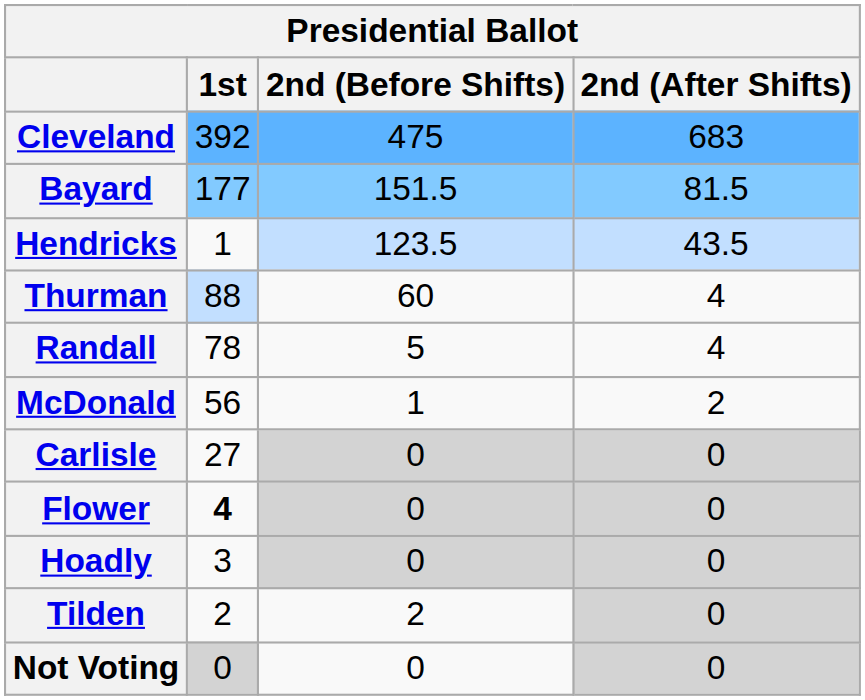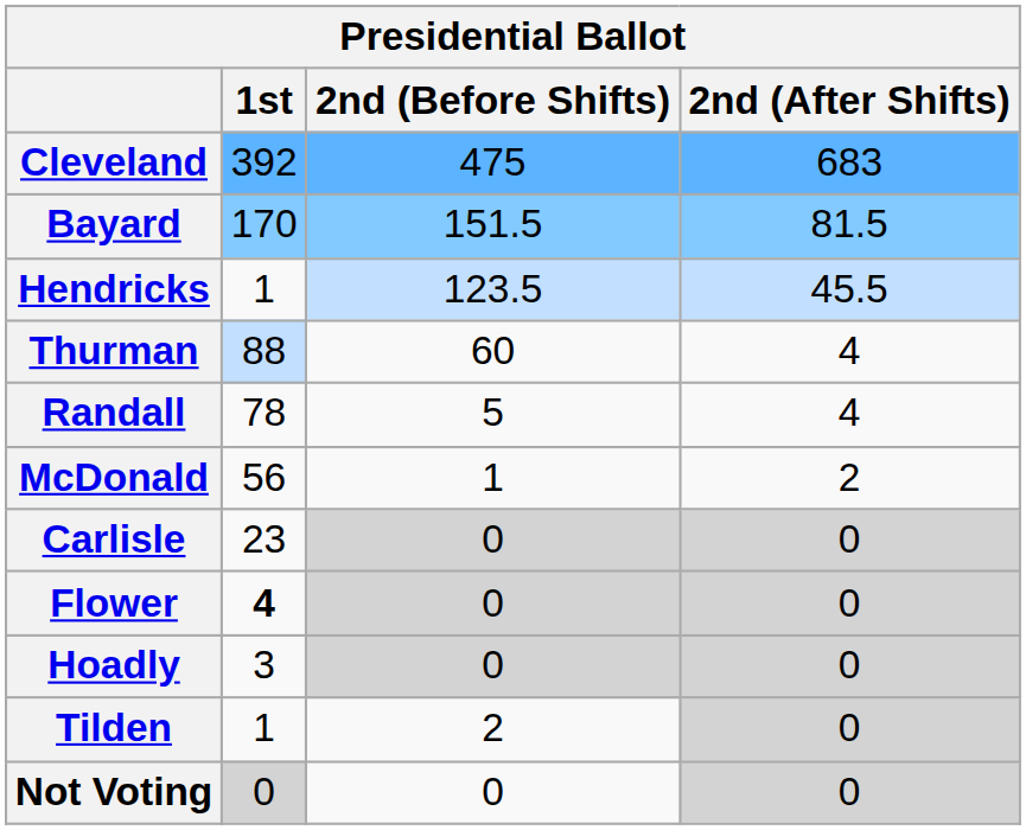 <table class="wikitable sortable" style="text-align:center">
 <tr>
 <th colspan="4"><strong>Presidential Ballot</strong></th>
 </tr>
 <tr>
 <th></th>
 <th>1st</th>
 <th>2nd (Before Shifts)</th>
 <th>2nd (After Shifts)</th>
 </tr>
 <tr>
 <th><a href='#'>Cleveland</a></th>
 <td style="background:#5cb3ff">392</td>
 <td style="background:#5cb3ff">475</td>
 <td style="background:#5cb3ff">683</td>
 </tr>
 <tr>
 <th><a href='#'>Bayard</a></th>
-<td style="background:#82caff">177</td>
+<td style="background:#82caff">170</td>
 <td style="background:#82caff">151.5</td>
 <td style="background:#82caff">81.5</td>
 </tr>
 <tr>
 <th><a href='#'>Hendricks</a></th>
 <td>1</td>
 <td style="background:#c2dfff">123.5</td>
-<td style="background:#c2dfff">43.5</td>
+<td style="background:#c2dfff">45.5</td>
 </tr>
 <tr>
 <th><a href='#'>Thurman</a></th>
 <td style="background:#c2dfff">88</td>
 <td>60</td>
 <td>4</td>
 </tr>
 <tr>
 <th><a href='#'>Randall</a></th>
 <td>78</td>
 <td>5</td>
 <td>4</td>
 </tr>
 <tr>
 <th><a href='#'>McDonald</a></th>
 <td>56</td>
 <td>1</td>
 <td>2</td>
 </tr>
 <tr>
 <th><a href='#'>Carlisle</a></th>
-<td>27</td>
+<td>23</td>
 <td style="background:#d3d3d3">0</td>
 <td style="background:#d3d3d3">0</td>
 </tr>
 <tr>
 <th><a href='#'>Flower</a></th>
 <td><strong>4</strong></td>
 <td style="background:#d3d3d3">0</td>
 <td style="background:#d3d3d3">0</td>
 </tr>
 <tr>
 <th><a href='#'>Hoadly</a></th>
 <td>3</td>
 <td style="background:#d3d3d3">0</td>
 <td style="background:#d3d3d3">0</td>
 </tr>
 <tr>
 <th><a href='#'>Tilden</a></th>
-<td>2</td>
+<td>1</td>
 <td>2</td>
 <td style="background:#d3d3d3">0</td>
 </tr>
 <tr>
 <th>Not Voting</th>
 <td style="background:#d3d3d3">0</td>
 <td>0</td>
 <td style="background:#d3d3d3">0</td>
 </tr>
 </table>
